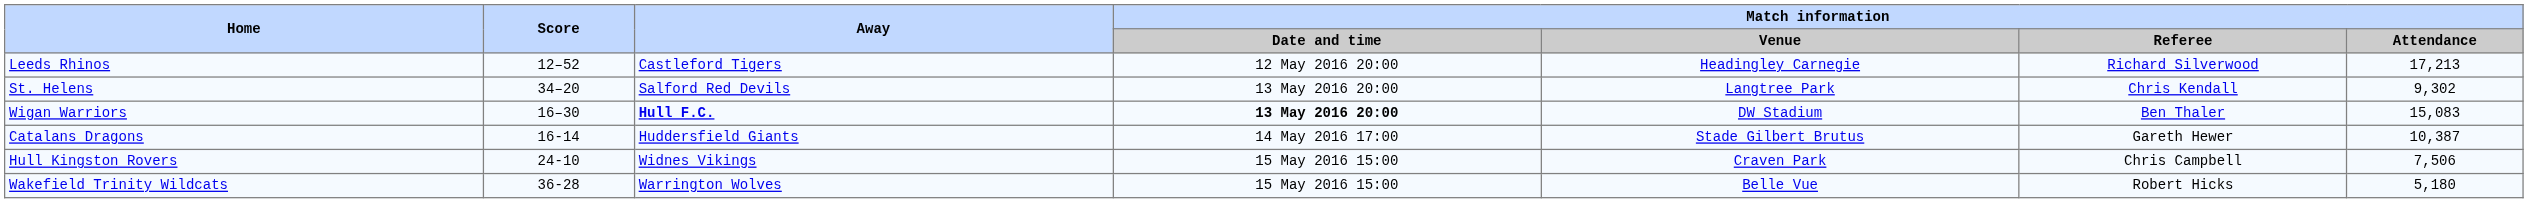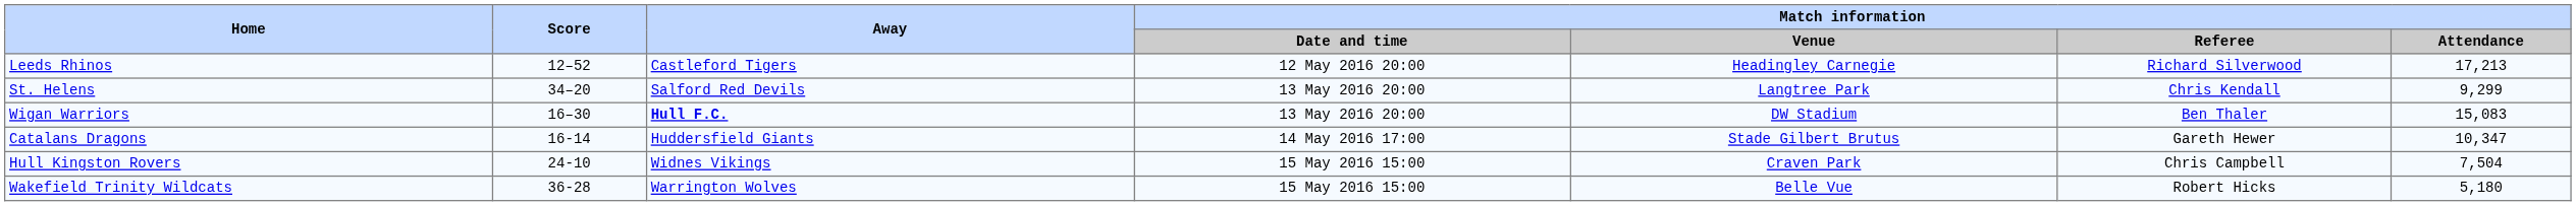 <table border=1 style="border-collapse:collapse; font-size:85%; text-align:center;" cellpadding=3 cellspacing=0 width=100%>
 <tr bgcolor=#C1D8FF>
 <th rowspan=2 width=19%>Home</th>
 <th rowspan=2 width=6%>Score</th>
 <th rowspan=2 width=19%>Away</th>
 <th colspan=6>Match information</th>
 </tr>
 <tr bgcolor=#CCCCCC>
 <th width=17%>Date and time</th>
 <th width=19%>Venue</th>
 <th width=13%>Referee</th>
 <th width=7%>Attendance</th>
 </tr>
 <tr bgcolor=#F5FAFF>
 <td align=left> <a href='#'>Leeds Rhinos</a></td>
 <td>12–52</td>
 <td align=left> <a href='#'>Castleford Tigers</a></td>
 <td>12 May 2016 20:00</td>
 <td><a href='#'>Headingley Carnegie</a></td>
 <td><a href='#'>Richard Silverwood</a></td>
 <td>17,213</td>
 </tr>
 <tr bgcolor=#F5FAFF>
 <td align=left> <a href='#'>St. Helens</a></td>
 <td>34–20</td>
 <td align=left> <a href='#'>Salford Red Devils</a></td>
 <td>13 May 2016 20:00</td>
 <td><a href='#'>Langtree Park</a></td>
 <td><a href='#'>Chris Kendall</a></td>
-<td>9,302</td>
+<td>9,299</td>
 </tr>
 <tr bgcolor=#F5FAFF>
 <td align=left> <a href='#'>Wigan Warriors</a></td>
 <td>16–30</td>
 <td align=left><strong> <a href='#'>Hull F.C.</a></strong></td>
-<td><strong>13 May 2016 20:00</strong></td>
+<td>13 May 2016 20:00</td>
 <td><a href='#'>DW Stadium</a></td>
 <td><a href='#'>Ben Thaler</a></td>
 <td>15,083</td>
 </tr>
 <tr bgcolor=#F5FAFF>
 <td align=left> <a href='#'>Catalans Dragons</a></td>
 <td>16-14</td>
 <td align=left> <a href='#'>Huddersfield Giants</a></td>
 <td>14 May 2016 17:00</td>
 <td><a href='#'>Stade Gilbert Brutus</a></td>
 <td>Gareth Hewer</td>
-<td>10,387</td>
+<td>10,347</td>
 </tr>
 <tr bgcolor=#F5FAFF>
 <td align=left> <a href='#'>Hull Kingston Rovers</a></td>
 <td>24-10</td>
 <td align=left> <a href='#'>Widnes Vikings</a></td>
 <td>15 May 2016 15:00</td>
 <td><a href='#'>Craven Park</a></td>
 <td>Chris Campbell</td>
-<td>7,506</td>
+<td>7,504</td>
 </tr>
 <tr bgcolor=#F5FAFF>
 <td align=left> <a href='#'>Wakefield Trinity Wildcats</a></td>
 <td>36-28</td>
 <td align=left> <a href='#'>Warrington Wolves</a></td>
 <td>15 May 2016 15:00</td>
 <td><a href='#'>Belle Vue</a></td>
 <td>Robert Hicks</td>
 <td>5,180</td>
 </tr>
 </table>
